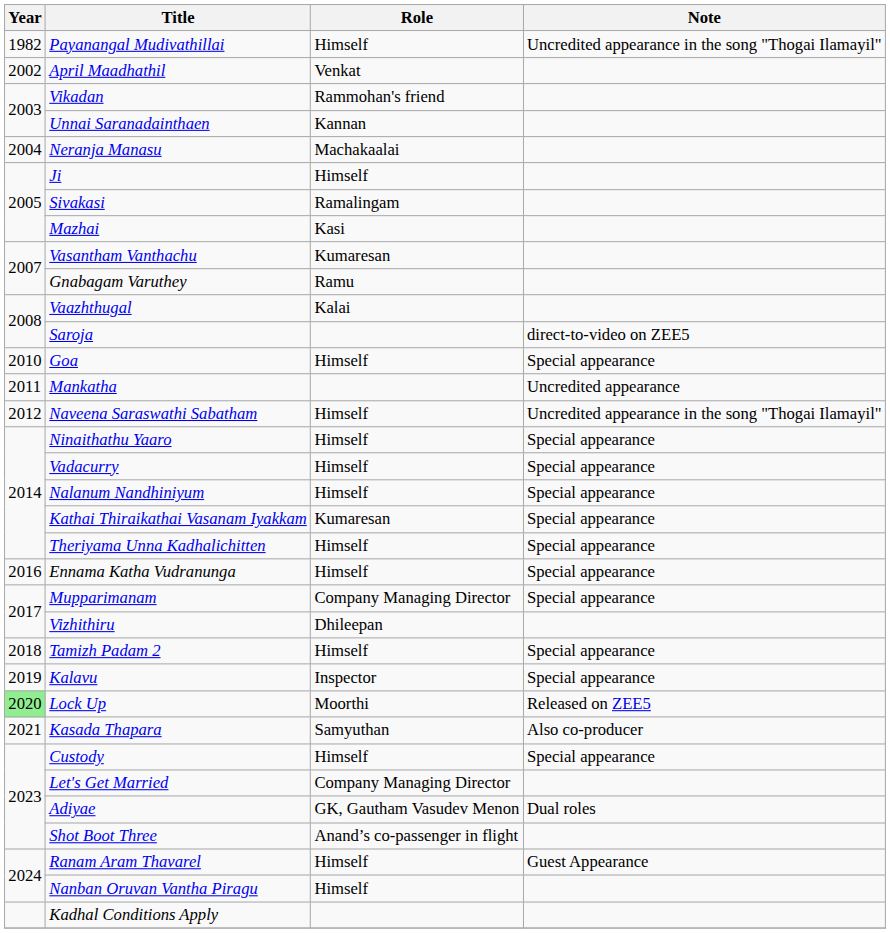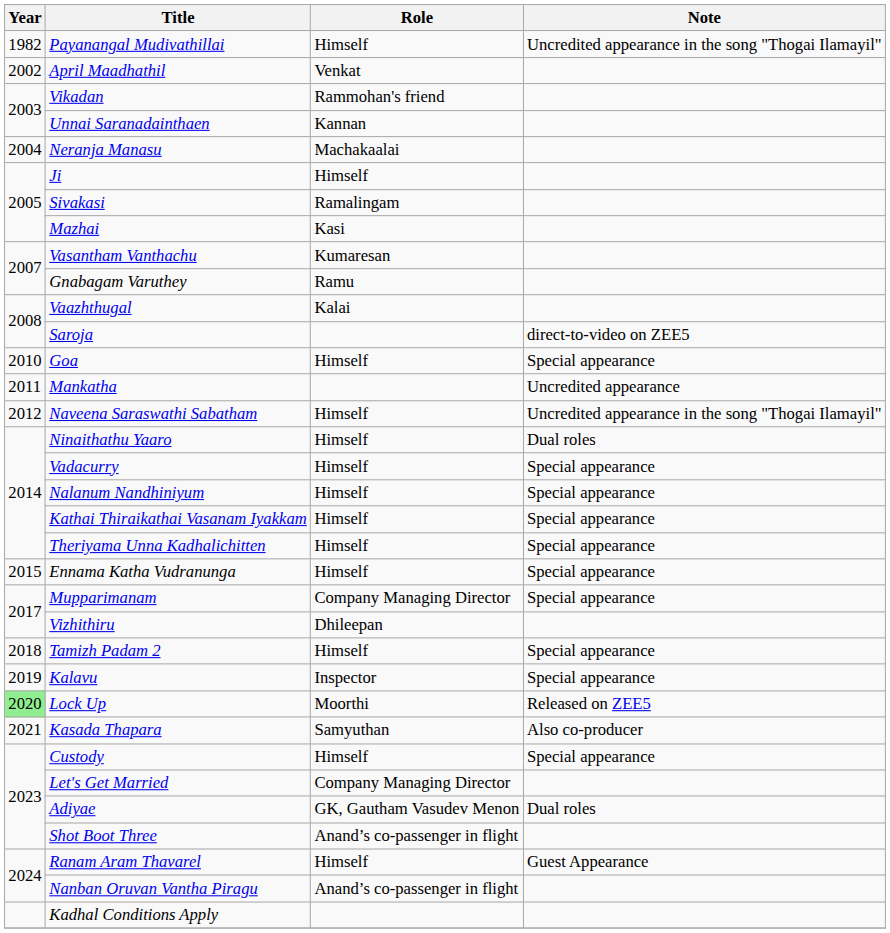 <table class="wikitable sortable">
 <tr>
 <th scope="col">Year</th>
 <th scope="col">Title</th>
 <th scope="col">Role</th>
 <th scope="col" class="unsortable">Note</th>
 </tr>
 <tr>
 <td>1982</td>
 <td><em><a href='#'>Payanangal Mudivathillai</a></em></td>
 <td>Himself</td>
 <td>Uncredited appearance in the song "Thogai Ilamayil"</td>
 </tr>
 <tr>
 <td>2002</td>
 <td><em><a href='#'>April Maadhathil</a></em></td>
 <td>Venkat</td>
 <td></td>
 </tr>
 <tr>
 <td rowspan="2">2003</td>
 <td><em><a href='#'>Vikadan</a></em></td>
 <td>Rammohan's friend</td>
 <td></td>
 </tr>
 <tr>
 <td><em><a href='#'>Unnai Saranadainthaen</a></em></td>
 <td>Kannan</td>
 <td></td>
 </tr>
 <tr>
 <td>2004</td>
 <td><em><a href='#'>Neranja Manasu</a></em></td>
 <td>Machakaalai</td>
 <td></td>
 </tr>
 <tr>
 <td rowspan="3">2005</td>
 <td><em><a href='#'>Ji</a></em></td>
 <td>Himself</td>
 <td></td>
 </tr>
 <tr>
 <td><em><a href='#'>Sivakasi</a></em></td>
 <td>Ramalingam</td>
 <td></td>
 </tr>
 <tr>
 <td><em><a href='#'>Mazhai</a></em></td>
 <td>Kasi</td>
 <td></td>
 </tr>
 <tr>
 <td rowspan="2">2007</td>
 <td><em><a href='#'>Vasantham Vanthachu</a></em></td>
 <td>Kumaresan</td>
 <td></td>
 </tr>
 <tr>
 <td><em>Gnabagam Varuthey</em></td>
 <td>Ramu</td>
 <td></td>
 </tr>
 <tr>
 <td rowspan="2">2008</td>
 <td><em><a href='#'>Vaazhthugal</a></em></td>
 <td>Kalai</td>
 <td></td>
 </tr>
 <tr>
 <td><em><a href='#'>Saroja</a></em></td>
 <td></td>
 <td>direct-to-video on ZEE5</td>
 </tr>
 <tr>
 <td>2010</td>
 <td><em><a href='#'>Goa</a></em></td>
 <td>Himself</td>
 <td>Special appearance</td>
 </tr>
 <tr>
 <td>2011</td>
 <td><em><a href='#'>Mankatha</a></em></td>
 <td></td>
 <td>Uncredited appearance<br></td>
 </tr>
 <tr>
 <td>2012</td>
 <td><em><a href='#'>Naveena Saraswathi Sabatham</a></em></td>
 <td>Himself</td>
 <td>Uncredited appearance in the song "Thogai Ilamayil"</td>
 </tr>
 <tr>
 <td rowspan="5">2014</td>
 <td><em><a href='#'>Ninaithathu Yaaro</a></em></td>
 <td>Himself</td>
-<td>Special appearance</td>
+<td>Dual roles</td>
 </tr>
 <tr>
 <td><em><a href='#'>Vadacurry</a></em></td>
 <td>Himself</td>
 <td>Special appearance</td>
 </tr>
 <tr>
 <td><em><a href='#'>Nalanum Nandhiniyum</a></em></td>
 <td>Himself</td>
 <td>Special appearance</td>
 </tr>
 <tr>
 <td><em><a href='#'>Kathai Thiraikathai Vasanam Iyakkam</a></em></td>
-<td>Kumaresan</td>
+<td>Himself</td>
 <td>Special appearance</td>
 </tr>
 <tr>
 <td><em><a href='#'>Theriyama Unna Kadhalichitten</a></em></td>
 <td>Himself</td>
 <td>Special appearance</td>
 </tr>
 <tr>
-<td>2016</td>
+<td>2015</td>
 <td><em>Ennama Katha Vudranunga</em></td>
 <td>Himself</td>
 <td>Special appearance</td>
 </tr>
 <tr>
 <td rowspan="2">2017</td>
 <td><em><a href='#'>Mupparimanam</a></em></td>
 <td>Company Managing Director</td>
 <td>Special appearance</td>
 </tr>
 <tr>
 <td><em><a href='#'>Vizhithiru</a></em></td>
 <td>Dhileepan</td>
 </tr>
 <tr>
 <td>2018</td>
 <td><em><a href='#'>Tamizh Padam 2</a></em></td>
 <td>Himself</td>
 <td>Special appearance</td>
 </tr>
 <tr>
 <td>2019</td>
 <td><em><a href='#'>Kalavu</a></em></td>
 <td>Inspector</td>
 <td>Special appearance</td>
 </tr>
 <tr>
 <td style="background: lightgreen;">2020</td>
 <td><em><a href='#'>Lock Up</a></em></td>
 <td>Moorthi</td>
 <td>Released on <a href='#'>ZEE5</a></td>
 </tr>
 <tr>
 <td>2021</td>
 <td><em><a href='#'>Kasada Thapara</a></em></td>
 <td>Samyuthan</td>
 <td>Also co-producer</td>
 </tr>
 <tr>
 <td rowspan="4">2023</td>
 <td><em><a href='#'>Custody</a></em></td>
 <td>Himself</td>
 <td>Special appearance</td>
 </tr>
 <tr>
 <td><em><a href='#'>Let's Get Married</a></em></td>
 <td>Company Managing Director</td>
 <td></td>
 </tr>
 <tr>
 <td><em><a href='#'>Adiyae</a></em></td>
 <td>GK, Gautham Vasudev Menon</td>
 <td>Dual roles</td>
 </tr>
 <tr>
 <td><em><a href='#'>Shot Boot Three</a></em></td>
 <td>Anand’s co-passenger in flight</td>
 </tr>
 <tr>
 <td rowspan="2">2024</td>
 <td><em><a href='#'>Ranam Aram Thavarel</a></em></td>
 <td>Himself</td>
 <td>Guest Appearance</td>
 </tr>
 <tr>
 <td><em><a href='#'>Nanban Oruvan Vantha Piragu</a></em></td>
-<td>Himself</td>
+<td>Anand’s co-passenger in flight</td>
 <td></td>
 </tr>
 <tr>
 <td></td>
 <td><em>Kadhal Conditions Apply</em></td>
 <td></td>
 <td></td>
 </tr>
 <tr>
 </tr>
 </table>
